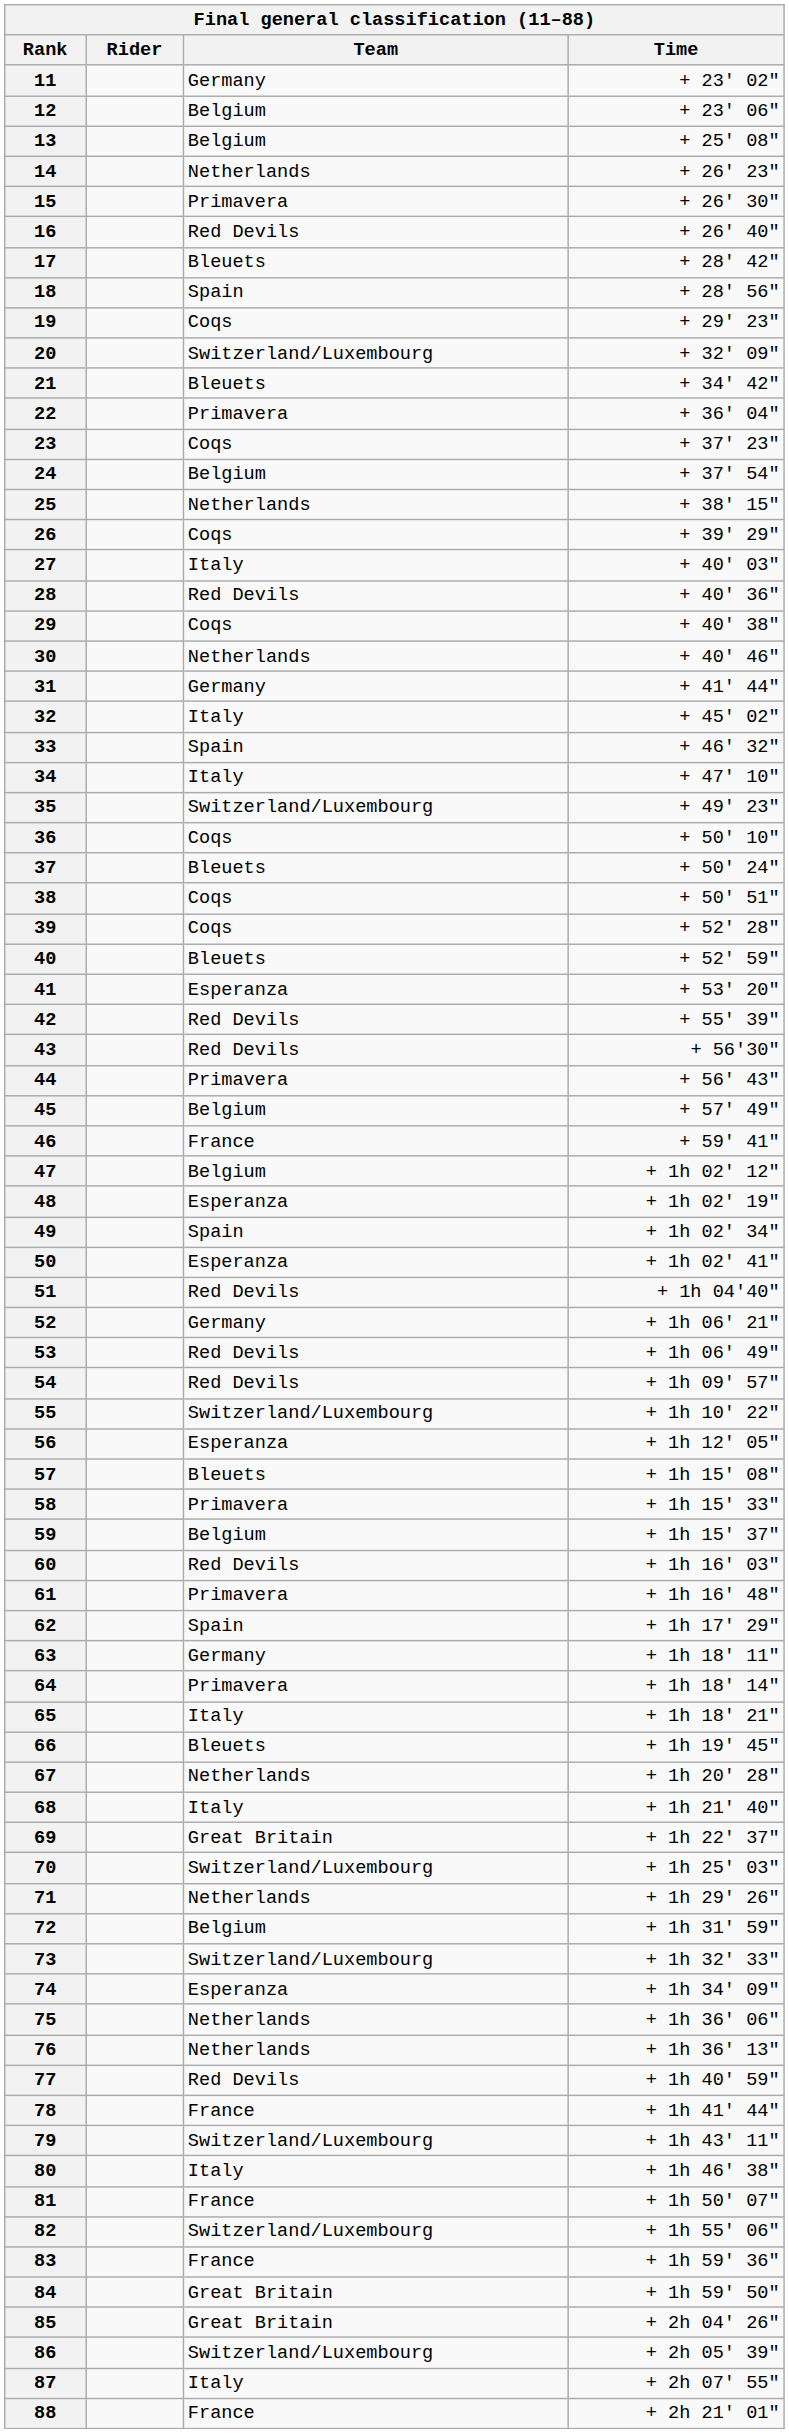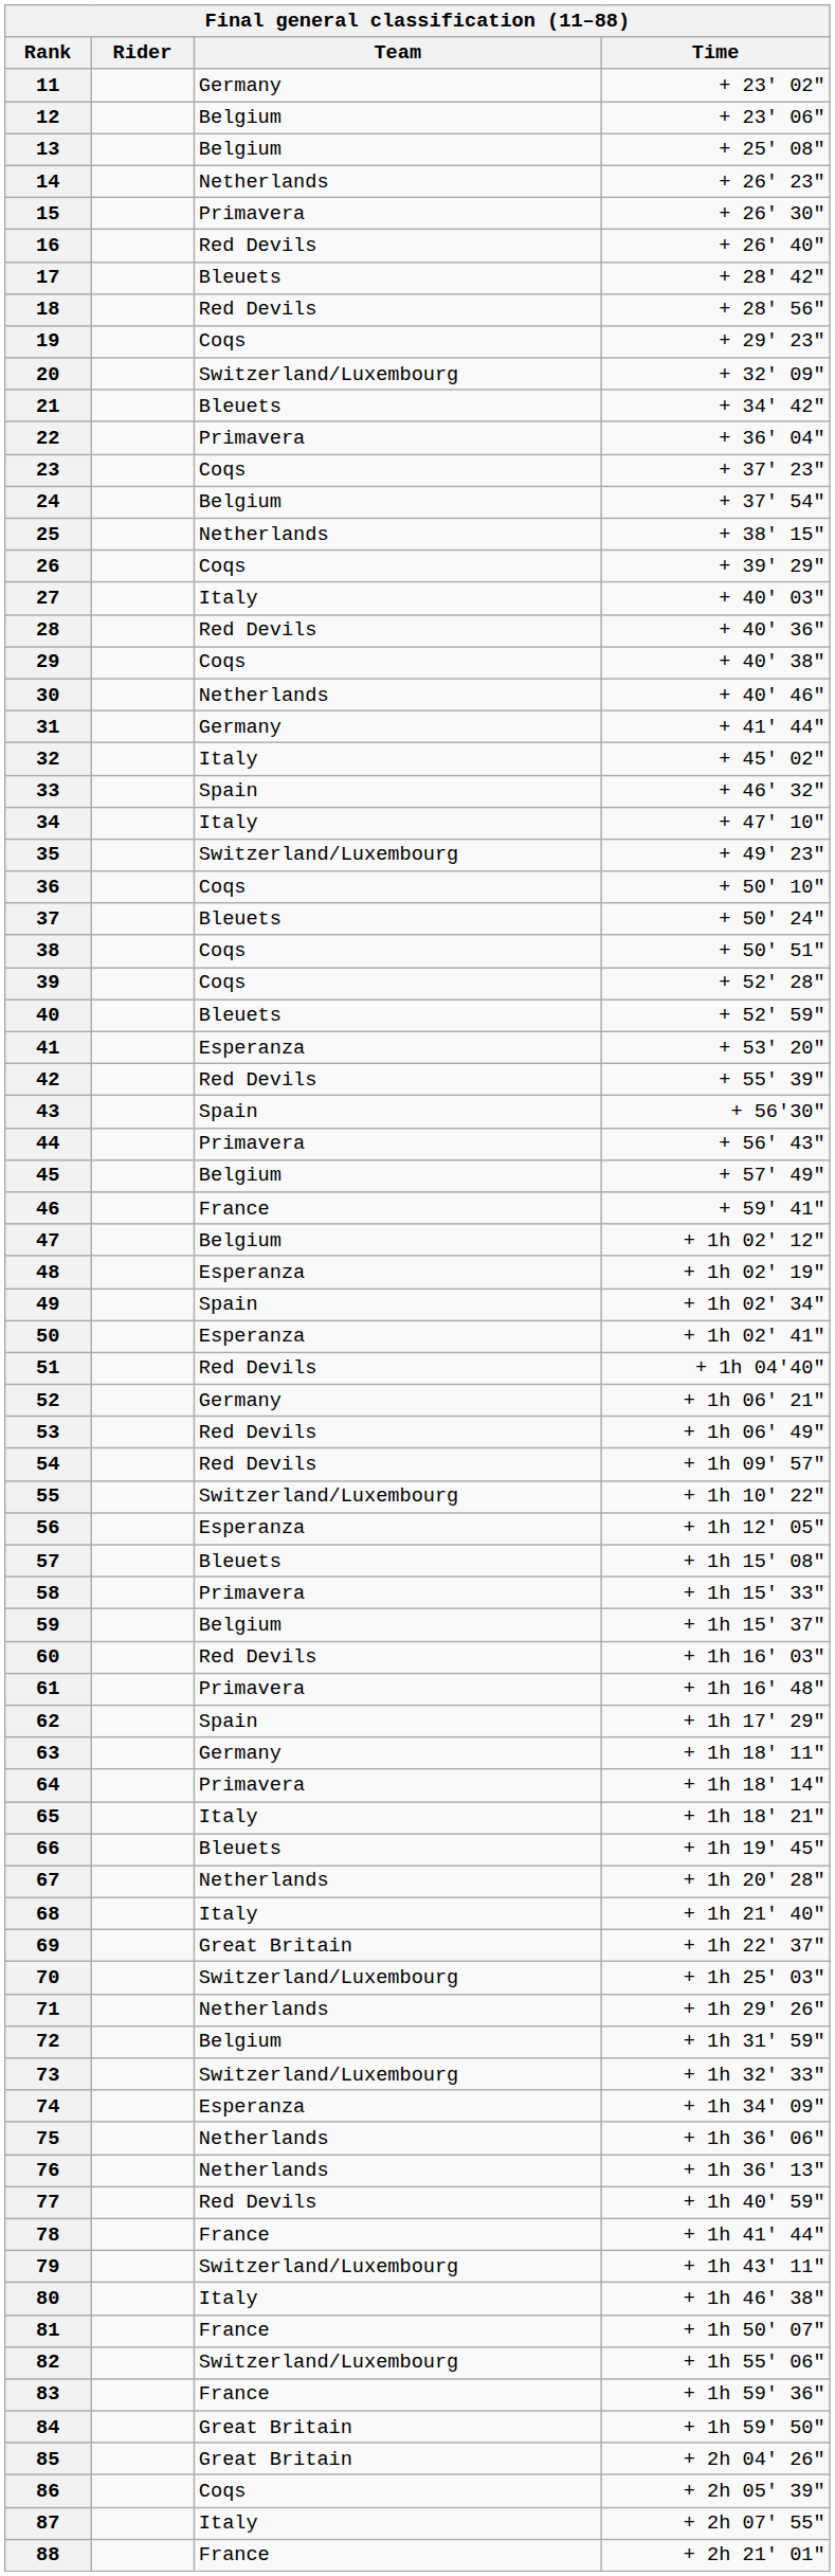 <table class="collapsible collapsed wikitable" style="width:42em;margin-top:-1px;">
 <tr>
 <th scope="col" colspan="4">Final general classification (11–88)</th>
 </tr>
 <tr>
 <th scope="col">Rank</th>
 <th scope="col">Rider</th>
 <th scope="col">Team</th>
 <th scope="col">Time</th>
 </tr>
 <tr>
 <th scope="row">11</th>
 <td></td>
 <td>Germany</td>
 <td style="text-align:right;">+ 23' 02"</td>
 </tr>
 <tr>
 <th scope="row">12</th>
 <td></td>
 <td>Belgium</td>
 <td style="text-align:right;">+ 23' 06"</td>
 </tr>
 <tr>
 <th scope="row">13</th>
 <td></td>
 <td>Belgium</td>
 <td style="text-align:right;">+ 25' 08"</td>
 </tr>
 <tr>
 <th scope="row">14</th>
 <td></td>
 <td>Netherlands</td>
 <td style="text-align:right;">+ 26' 23"</td>
 </tr>
 <tr>
 <th scope="row">15</th>
 <td></td>
 <td>Primavera</td>
 <td style="text-align:right;">+ 26' 30"</td>
 </tr>
 <tr>
 <th scope="row">16</th>
 <td></td>
 <td>Red Devils</td>
 <td style="text-align:right;">+ 26' 40"</td>
 </tr>
 <tr>
 <th scope="row">17</th>
 <td></td>
 <td>Bleuets</td>
 <td style="text-align:right;">+ 28' 42"</td>
 </tr>
 <tr>
 <th scope="row">18</th>
 <td></td>
-<td>Spain</td>
+<td>Red Devils</td>
 <td style="text-align:right;">+ 28' 56"</td>
 </tr>
 <tr>
 <th scope="row">19</th>
 <td></td>
 <td>Coqs</td>
 <td style="text-align:right;">+ 29' 23"</td>
 </tr>
 <tr>
 <th scope="row">20</th>
 <td></td>
 <td>Switzerland/Luxembourg</td>
 <td style="text-align:right;">+ 32' 09"</td>
 </tr>
 <tr>
 <th scope="row">21</th>
 <td></td>
 <td>Bleuets</td>
 <td style="text-align:right;">+ 34' 42"</td>
 </tr>
 <tr>
 <th scope="row">22</th>
 <td></td>
 <td>Primavera</td>
 <td style="text-align:right;">+ 36' 04"</td>
 </tr>
 <tr>
 <th scope="row">23</th>
 <td></td>
 <td>Coqs</td>
 <td style="text-align:right;">+ 37' 23"</td>
 </tr>
 <tr>
 <th scope="row">24</th>
 <td></td>
 <td>Belgium</td>
 <td style="text-align:right;">+ 37' 54"</td>
 </tr>
 <tr>
 <th scope="row">25</th>
 <td></td>
 <td>Netherlands</td>
 <td style="text-align:right;">+ 38' 15"</td>
 </tr>
 <tr>
 <th scope="row">26</th>
 <td></td>
 <td>Coqs</td>
 <td style="text-align:right;">+ 39' 29"</td>
 </tr>
 <tr>
 <th scope="row">27</th>
 <td></td>
 <td>Italy</td>
 <td style="text-align:right;">+ 40' 03"</td>
 </tr>
 <tr>
 <th scope="row">28</th>
 <td></td>
 <td>Red Devils</td>
 <td style="text-align:right;">+ 40' 36"</td>
 </tr>
 <tr>
 <th scope="row">29</th>
 <td></td>
 <td>Coqs</td>
 <td style="text-align:right;">+ 40' 38"</td>
 </tr>
 <tr>
 <th scope="row">30</th>
 <td></td>
 <td>Netherlands</td>
 <td style="text-align:right;">+ 40' 46"</td>
 </tr>
 <tr>
 <th scope="row">31</th>
 <td></td>
 <td>Germany</td>
 <td style="text-align:right;">+ 41' 44"</td>
 </tr>
 <tr>
 <th scope="row">32</th>
 <td></td>
 <td>Italy</td>
 <td style="text-align:right;">+ 45' 02"</td>
 </tr>
 <tr>
 <th scope="row">33</th>
 <td></td>
 <td>Spain</td>
 <td style="text-align:right;">+ 46' 32"</td>
 </tr>
 <tr>
 <th scope="row">34</th>
 <td></td>
 <td>Italy</td>
 <td style="text-align:right;">+ 47' 10"</td>
 </tr>
 <tr>
 <th scope="row">35</th>
 <td></td>
 <td>Switzerland/Luxembourg</td>
 <td style="text-align:right;">+ 49' 23"</td>
 </tr>
 <tr>
 <th scope="row">36</th>
 <td></td>
 <td>Coqs</td>
 <td style="text-align:right;">+ 50' 10"</td>
 </tr>
 <tr>
 <th scope="row">37</th>
 <td></td>
 <td>Bleuets</td>
 <td style="text-align:right;">+ 50' 24"</td>
 </tr>
 <tr>
 <th scope="row">38</th>
 <td></td>
 <td>Coqs</td>
 <td style="text-align:right;">+ 50' 51"</td>
 </tr>
 <tr>
 <th scope="row">39</th>
 <td></td>
 <td>Coqs</td>
 <td style="text-align:right;">+ 52' 28"</td>
 </tr>
 <tr>
 <th scope="row">40</th>
 <td></td>
 <td>Bleuets</td>
 <td style="text-align:right;">+ 52' 59"</td>
 </tr>
 <tr>
 <th scope="row">41</th>
 <td></td>
 <td>Esperanza</td>
 <td style="text-align:right;">+ 53' 20"</td>
 </tr>
 <tr>
 <th scope="row">42</th>
 <td></td>
 <td>Red Devils</td>
 <td style="text-align:right;">+ 55' 39"</td>
 </tr>
 <tr>
 <th scope="row">43</th>
 <td></td>
-<td>Red Devils</td>
+<td>Spain</td>
 <td style="text-align:right;">+ 56'30"</td>
 </tr>
 <tr>
 <th scope="row">44</th>
 <td></td>
 <td>Primavera</td>
 <td style="text-align:right;">+ 56' 43"</td>
 </tr>
 <tr>
 <th scope="row">45</th>
 <td></td>
 <td>Belgium</td>
 <td style="text-align:right;">+ 57' 49"</td>
 </tr>
 <tr>
 <th scope="row">46</th>
 <td></td>
 <td>France</td>
 <td style="text-align:right;">+ 59' 41"</td>
 </tr>
 <tr>
 <th scope="row">47</th>
 <td></td>
 <td>Belgium</td>
 <td style="text-align:right;">+ 1h 02' 12"</td>
 </tr>
 <tr>
 <th scope="row">48</th>
 <td></td>
 <td>Esperanza</td>
 <td style="text-align:right;">+ 1h 02' 19"</td>
 </tr>
 <tr>
 <th scope="row">49</th>
 <td></td>
 <td>Spain</td>
 <td style="text-align:right;">+ 1h 02' 34"</td>
 </tr>
 <tr>
 <th scope="row">50</th>
 <td></td>
 <td>Esperanza</td>
 <td style="text-align:right;">+ 1h 02' 41"</td>
 </tr>
 <tr>
 <th scope="row">51</th>
 <td></td>
 <td>Red Devils</td>
 <td style="text-align:right;">+ 1h 04'40"</td>
 </tr>
 <tr>
 <th scope="row">52</th>
 <td></td>
 <td>Germany</td>
 <td style="text-align:right;">+ 1h 06' 21"</td>
 </tr>
 <tr>
 <th scope="row">53</th>
 <td></td>
 <td>Red Devils</td>
 <td style="text-align:right;">+ 1h 06' 49"</td>
 </tr>
 <tr>
 <th scope="row">54</th>
 <td></td>
 <td>Red Devils</td>
 <td style="text-align:right;">+ 1h 09' 57"</td>
 </tr>
 <tr>
 <th scope="row">55</th>
 <td></td>
 <td>Switzerland/Luxembourg</td>
 <td style="text-align:right;">+ 1h 10' 22"</td>
 </tr>
 <tr>
 <th scope="row">56</th>
 <td></td>
 <td>Esperanza</td>
 <td style="text-align:right;">+ 1h 12' 05"</td>
 </tr>
 <tr>
 <th scope="row">57</th>
 <td></td>
 <td>Bleuets</td>
 <td style="text-align:right;">+ 1h 15' 08"</td>
 </tr>
 <tr>
 <th scope="row">58</th>
 <td></td>
 <td>Primavera</td>
 <td style="text-align:right;">+ 1h 15' 33"</td>
 </tr>
 <tr>
 <th scope="row">59</th>
 <td></td>
 <td>Belgium</td>
 <td style="text-align:right;">+ 1h 15' 37"</td>
 </tr>
 <tr>
 <th scope="row">60</th>
 <td></td>
 <td>Red Devils</td>
 <td style="text-align:right;">+ 1h 16' 03"</td>
 </tr>
 <tr>
 <th scope="row">61</th>
 <td></td>
 <td>Primavera</td>
 <td style="text-align:right;">+ 1h 16' 48"</td>
 </tr>
 <tr>
 <th scope="row">62</th>
 <td></td>
 <td>Spain</td>
 <td style="text-align:right;">+ 1h 17' 29"</td>
 </tr>
 <tr>
 <th scope="row">63</th>
 <td></td>
 <td>Germany</td>
 <td style="text-align:right;">+ 1h 18' 11"</td>
 </tr>
 <tr>
 <th scope="row">64</th>
 <td></td>
 <td>Primavera</td>
 <td style="text-align:right;">+ 1h 18' 14"</td>
 </tr>
 <tr>
 <th scope="row">65</th>
 <td></td>
 <td>Italy</td>
 <td style="text-align:right;">+ 1h 18' 21"</td>
 </tr>
 <tr>
 <th scope="row">66</th>
 <td></td>
 <td>Bleuets</td>
 <td style="text-align:right;">+ 1h 19' 45"</td>
 </tr>
 <tr>
 <th scope="row">67</th>
 <td></td>
 <td>Netherlands</td>
 <td style="text-align:right;">+ 1h 20' 28"</td>
 </tr>
 <tr>
 <th scope="row">68</th>
 <td></td>
 <td>Italy</td>
 <td style="text-align:right;">+ 1h 21' 40"</td>
 </tr>
 <tr>
 <th scope="row">69</th>
 <td></td>
 <td>Great Britain</td>
 <td style="text-align:right;">+ 1h 22' 37"</td>
 </tr>
 <tr>
 <th scope="row">70</th>
 <td></td>
 <td>Switzerland/Luxembourg</td>
 <td style="text-align:right;">+ 1h 25' 03"</td>
 </tr>
 <tr>
 <th scope="row">71</th>
 <td></td>
 <td>Netherlands</td>
 <td style="text-align:right;">+ 1h 29' 26"</td>
 </tr>
 <tr>
 <th scope="row">72</th>
 <td></td>
 <td>Belgium</td>
 <td style="text-align:right;">+ 1h 31' 59"</td>
 </tr>
 <tr>
 <th scope="row">73</th>
 <td></td>
 <td>Switzerland/Luxembourg</td>
 <td style="text-align:right;">+ 1h 32' 33"</td>
 </tr>
 <tr>
 <th scope="row">74</th>
 <td></td>
 <td>Esperanza</td>
 <td style="text-align:right;">+ 1h 34' 09"</td>
 </tr>
 <tr>
 <th scope="row">75</th>
 <td></td>
 <td>Netherlands</td>
 <td style="text-align:right;">+ 1h 36' 06"</td>
 </tr>
 <tr>
 <th scope="row">76</th>
 <td></td>
 <td>Netherlands</td>
 <td style="text-align:right;">+ 1h 36' 13"</td>
 </tr>
 <tr>
 <th scope="row">77</th>
 <td></td>
 <td>Red Devils</td>
 <td style="text-align:right;">+ 1h 40' 59"</td>
 </tr>
 <tr>
 <th scope="row">78</th>
 <td></td>
 <td>France</td>
 <td style="text-align:right;">+ 1h 41' 44"</td>
 </tr>
 <tr>
 <th scope="row">79</th>
 <td></td>
 <td>Switzerland/Luxembourg</td>
 <td style="text-align:right;">+ 1h 43' 11"</td>
 </tr>
 <tr>
 <th scope="row">80</th>
 <td></td>
 <td>Italy</td>
 <td style="text-align:right;">+ 1h 46' 38"</td>
 </tr>
 <tr>
 <th scope="row">81</th>
 <td></td>
 <td>France</td>
 <td style="text-align:right;">+ 1h 50' 07"</td>
 </tr>
 <tr>
 <th scope="row">82</th>
 <td></td>
 <td>Switzerland/Luxembourg</td>
 <td style="text-align:right;">+ 1h 55' 06"</td>
 </tr>
 <tr>
 <th scope="row">83</th>
 <td></td>
 <td>France</td>
 <td style="text-align:right;">+ 1h 59' 36"</td>
 </tr>
 <tr>
 <th scope="row">84</th>
 <td></td>
 <td>Great Britain</td>
 <td style="text-align:right;">+ 1h 59' 50"</td>
 </tr>
 <tr>
 <th scope="row">85</th>
 <td></td>
 <td>Great Britain</td>
 <td style="text-align:right;">+ 2h 04' 26"</td>
 </tr>
 <tr>
 <th scope="row">86</th>
 <td></td>
-<td>Switzerland/Luxembourg</td>
+<td>Coqs</td>
 <td style="text-align:right;">+ 2h 05' 39"</td>
 </tr>
 <tr>
 <th scope="row">87</th>
 <td></td>
 <td>Italy</td>
 <td style="text-align:right;">+ 2h 07' 55"</td>
 </tr>
 <tr>
 <th scope="row">88</th>
 <td></td>
 <td>France</td>
 <td style="text-align:right;">+ 2h 21' 01"</td>
 </tr>
 </table>
